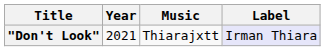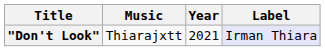 <table class="wikitable plainrowheaders">
 <tr>
 <th scope="col">Title</th>
+<th scope="col">Music</th>
 <th scope="col">Year</th>
-<th scope="col">Music</th>
 <th scope="col">Label</th>
 </tr>
 <tr>
 <th scope="row">"Don't Look"<br></th>
+<td>Thiarajxtt</td>
 <td>2021</td>
-<td>Thiarajxtt</td>
 <td style="background: lavender;">Irman Thiara</td>
 </tr>
 </table>
